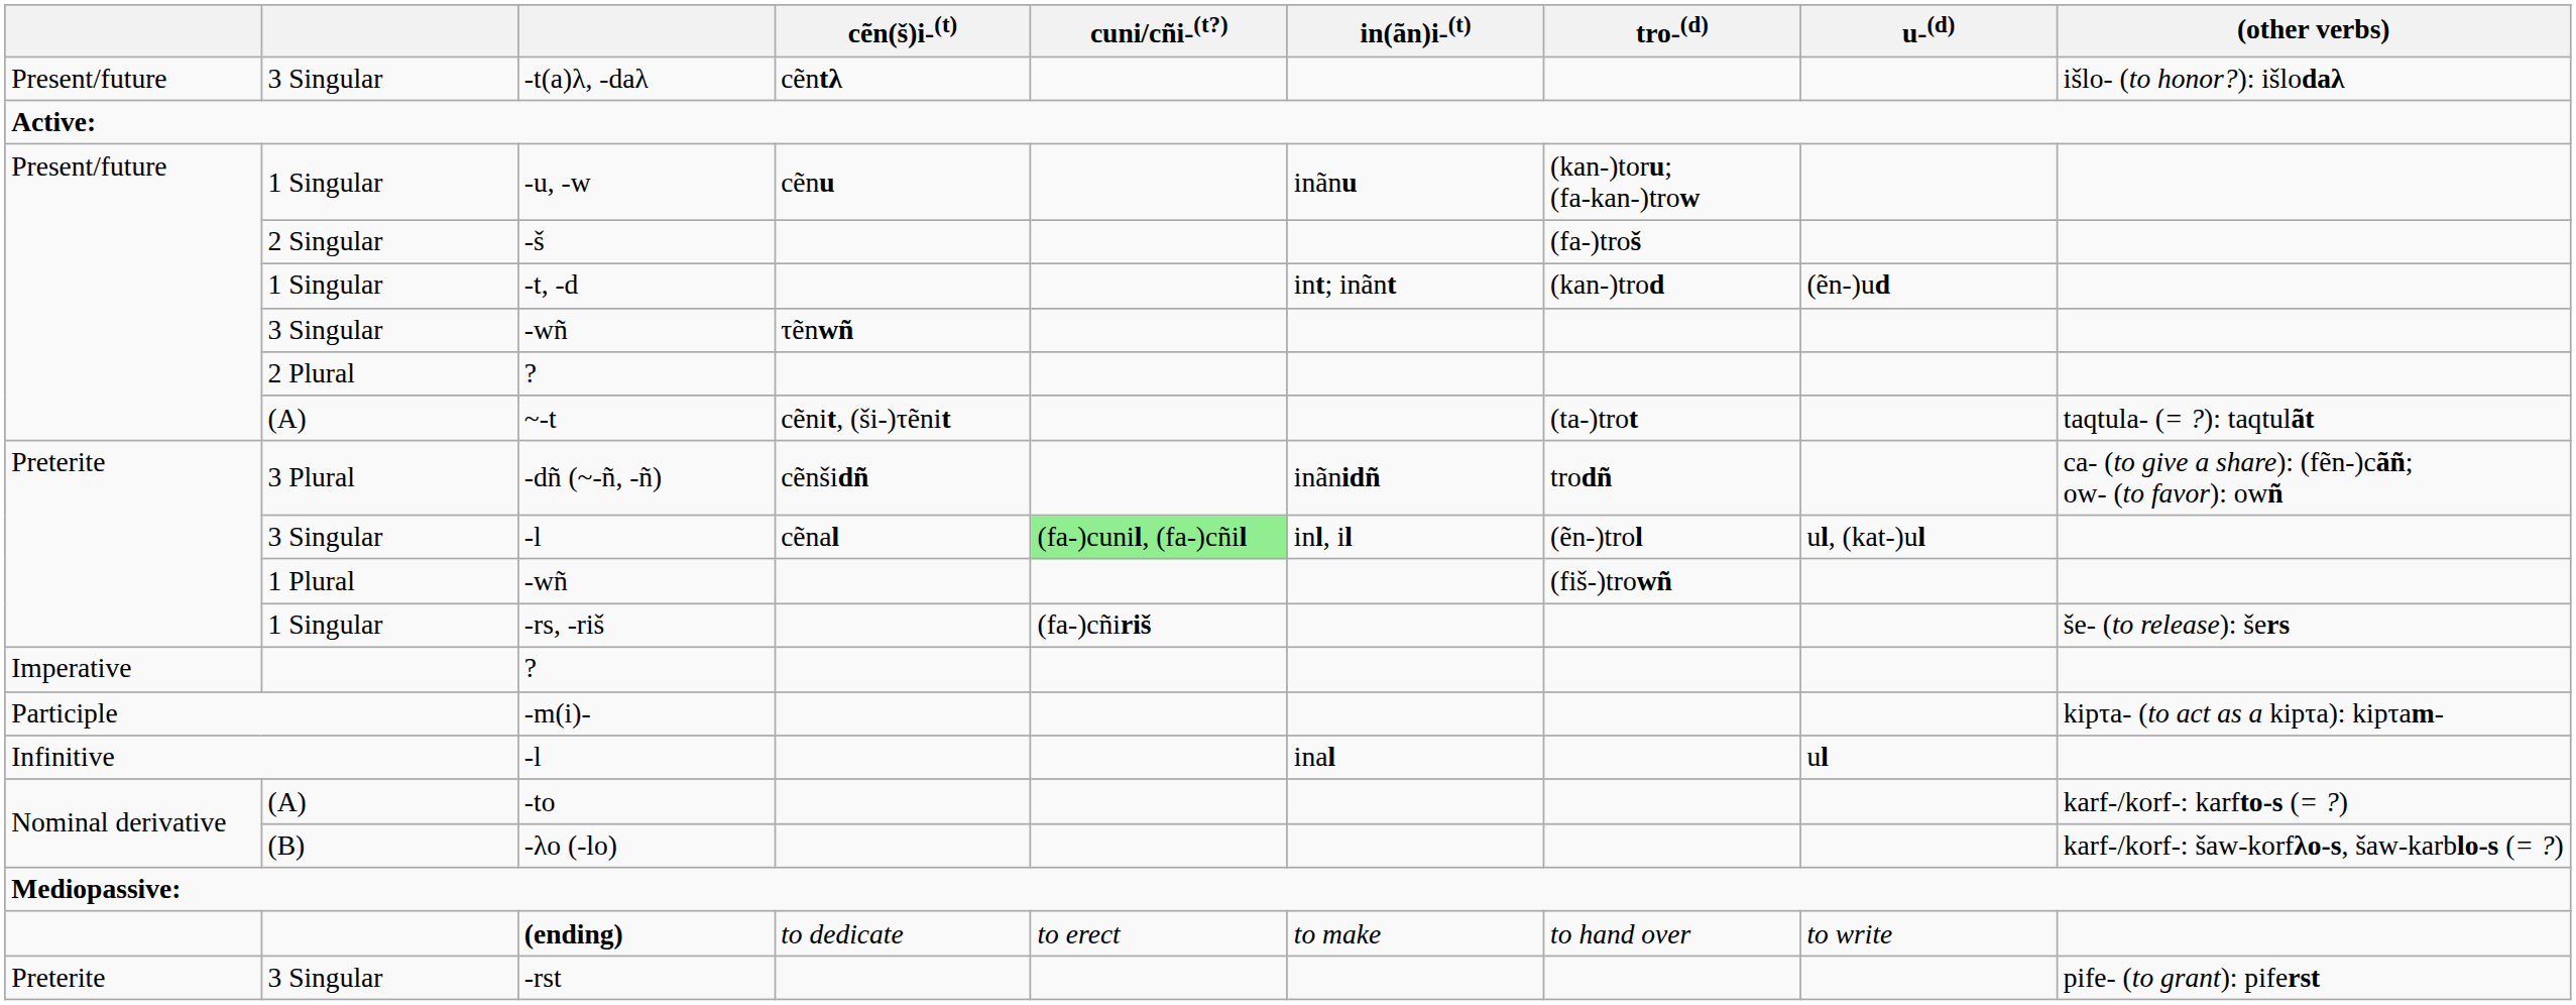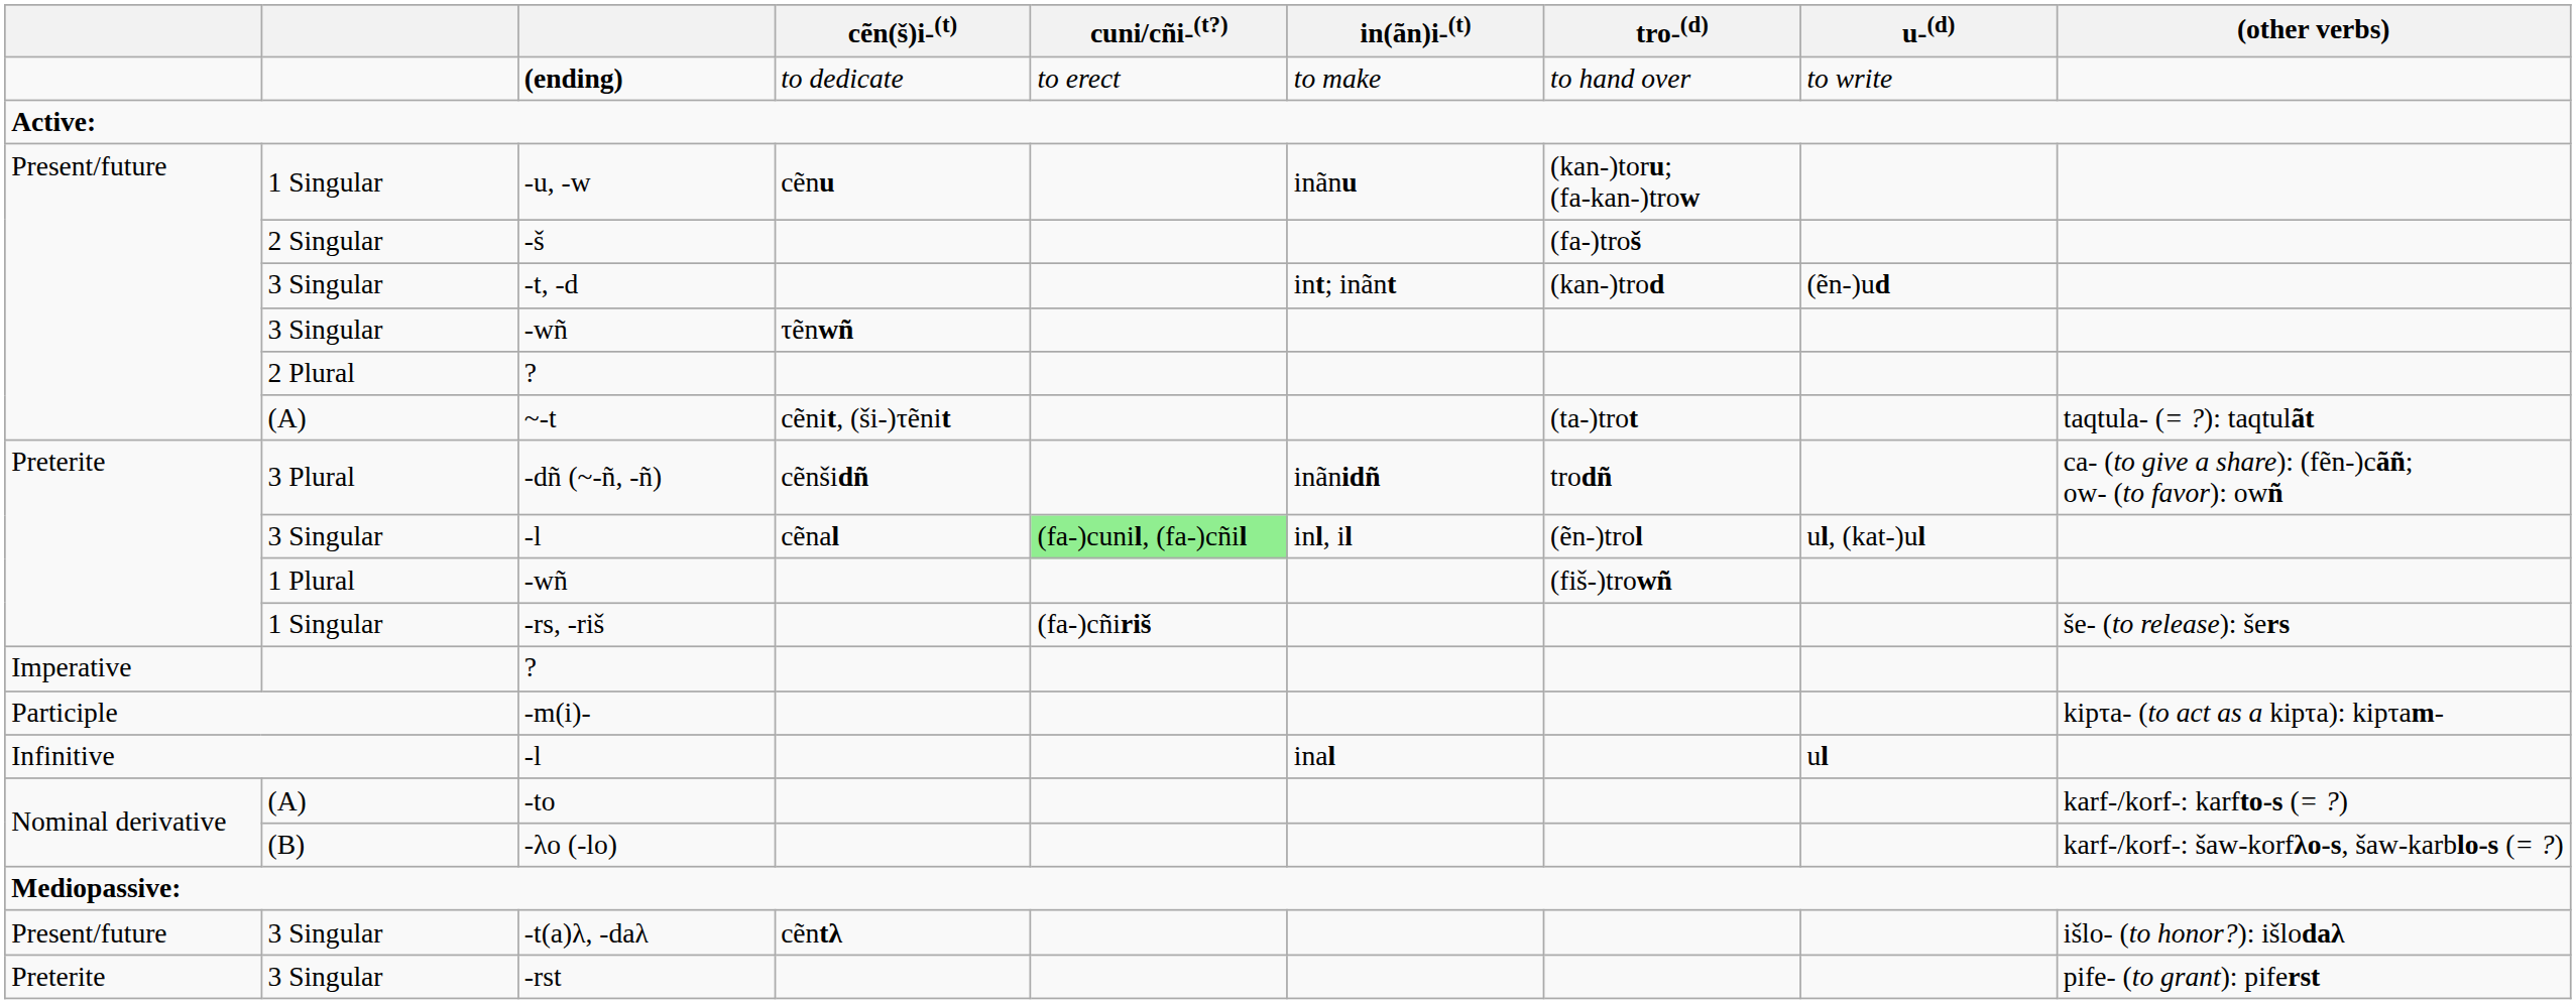 <table class="wikitable">
 <tr>
 <th width="10%"></th>
 <th width="10%"></th>
 <th width="10%"></th>
 <th width="10%">cẽn(š)i-<sup>(t)</sup></th>
 <th width="10%">cuni/cñi-<sup>(t?)</sup></th>
 <th width="10%">in(ãn)i-<sup>(t)</sup></th>
 <th width="10%">tro-<sup>(d)</sup></th>
 <th width="10%">u-<sup>(d)</sup></th>
 <th width="20%">(other verbs)</th>
 </tr>
 <tr>
-<td>Present/future</td>
-<td>3 Singular</td>
-<td>-t(a)λ, -daλ</td>
-<td>cẽn<strong>tλ</strong></td>
 <td></td>
 <td></td>
+<td><strong>(ending)</strong></td>
+<td><em>to dedicate</em></td>
+<td><em>to erect</em></td>
+<td><em>to make</em></td>
+<td><em>to hand over</em></td>
+<td><em>to write</em></td>
 <td></td>
-<td></td>
-<td>išlo- (<em>to honor?</em>): išlo<strong>daλ</strong></td>
 </tr>
 <tr>
 <td colspan="9"><strong>Active:</strong></td>
 </tr>
 <tr>
 <td rowspan="6" valign="top">Present/future</td>
 <td>1 Singular</td>
 <td>-u, -w</td>
 <td>cẽn<strong>u</strong></td>
 <td></td>
 <td>inãn<strong>u</strong></td>
 <td>(kan-)tor<strong>u</strong>; <br>(fa-kan-)tro<strong>w</strong></td>
 <td></td>
 <td></td>
 </tr>
 <tr>
 <td>2 Singular</td>
 <td>-š</td>
 <td></td>
 <td></td>
 <td></td>
 <td>(fa-)tro<strong>š</strong></td>
 <td></td>
 <td></td>
 </tr>
 <tr>
-<td>1 Singular</td>
+<td>3 Singular</td>
 <td>-t, -d</td>
 <td></td>
 <td></td>
 <td>in<strong>t</strong>; inãn<strong>t</strong></td>
 <td>(kan-)tro<strong>d</strong></td>
 <td>(ẽn-)u<strong>d</strong></td>
 <td></td>
 </tr>
 <tr>
 <td>3 Singular</td>
 <td>-wñ</td>
 <td>τẽn<strong>wñ</strong></td>
 <td></td>
 <td></td>
 <td></td>
 <td></td>
 <td></td>
 </tr>
 <tr>
 <td>2 Plural</td>
 <td>?</td>
 <td></td>
 <td></td>
 <td></td>
 <td></td>
 <td></td>
 <td></td>
 </tr>
 <tr>
 <td>(A)</td>
 <td>~-t</td>
 <td>cẽni<strong>t</strong>, (ši-)τẽni<strong>t</strong></td>
 <td></td>
 <td></td>
 <td>(ta-)tro<strong>t</strong></td>
 <td></td>
 <td>taqtula- (<em>= ?</em>): taqtul<strong>ãt</strong></td>
 </tr>
 <tr>
 <td rowspan="4" valign="top">Preterite</td>
 <td>3 Plural</td>
 <td>-dñ (~-ñ, -ñ)</td>
 <td>cẽnši<strong>dñ</strong></td>
 <td></td>
 <td>inãn<strong>idñ</strong></td>
 <td>tro<strong>dñ</strong></td>
 <td></td>
 <td>ca- (<em>to give a share</em>): (fẽn-)c<strong>ãñ</strong>; <br>ow- (<em>to favor</em>): ow<strong>ñ</strong></td>
 </tr>
 <tr>
 <td>3 Singular</td>
 <td>-l</td>
 <td>cẽna<strong>l</strong></td>
 <td style="background: lightgreen;">(fa-)cuni<strong>l</strong>, (fa-)cñi<strong>l</strong></td>
 <td>in<strong>l</strong>, i<strong>l</strong></td>
 <td>(ẽn-)tro<strong>l</strong></td>
 <td>u<strong>l</strong>, (kat-)u<strong>l</strong></td>
 <td></td>
 </tr>
 <tr>
 <td>1 Plural</td>
 <td>-wñ</td>
 <td></td>
 <td></td>
 <td></td>
 <td>(fiš-)tro<strong>wñ</strong></td>
 <td></td>
 <td></td>
 </tr>
 <tr>
 <td>1 Singular</td>
 <td>-rs, -riš</td>
 <td></td>
 <td>(fa-)cñi<strong>riš</strong></td>
 <td></td>
 <td></td>
 <td></td>
 <td>še- (<em>to release</em>): še<strong>rs</strong></td>
 </tr>
 <tr>
 <td>Imperative</td>
 <td></td>
 <td>?</td>
 <td></td>
 <td></td>
 <td></td>
 <td></td>
 <td></td>
 <td></td>
 </tr>
 <tr>
 <td colspan="2">Participle</td>
 <td>-m(i)-</td>
 <td></td>
 <td></td>
 <td></td>
 <td></td>
 <td></td>
 <td>kipτa- (<em>to act as a</em> kipτa): kipτa<strong>m</strong>-</td>
 </tr>
 <tr>
 <td colspan="2">Infinitive</td>
 <td>-l</td>
 <td></td>
 <td></td>
 <td>ina<strong>l</strong></td>
 <td></td>
 <td>u<strong>l</strong></td>
 <td></td>
 </tr>
 <tr>
 <td rowspan="2">Nominal derivative</td>
 <td>(A)</td>
 <td>-to</td>
 <td></td>
 <td></td>
 <td></td>
 <td></td>
 <td></td>
 <td>karf-/korf-: karf<strong>to-s</strong> (<em>= ?</em>)</td>
 </tr>
 <tr>
 <td>(B)</td>
 <td>-λo (-lo)</td>
 <td></td>
 <td></td>
 <td></td>
 <td></td>
 <td></td>
 <td>karf-/korf-: šaw-korf<strong>λo-s</strong>, šaw-karb<strong>lo-s</strong> (<em>= ?</em>)</td>
 </tr>
 <tr>
 <td colspan="9"><strong>Mediopassive:</strong></td>
 </tr>
 <tr>
+<td>Present/future</td>
+<td>3 Singular</td>
+<td>-t(a)λ, -daλ</td>
+<td>cẽn<strong>tλ</strong></td>
 <td></td>
 <td></td>
-<td><strong>(ending)</strong></td>
-<td><em>to dedicate</em></td>
-<td><em>to erect</em></td>
-<td><em>to make</em></td>
-<td><em>to hand over</em></td>
-<td><em>to write</em></td>
 <td></td>
+<td></td>
+<td>išlo- (<em>to honor?</em>): išlo<strong>daλ</strong></td>
 </tr>
 <tr>
 <td>Preterite</td>
 <td>3 Singular</td>
 <td>-rst</td>
 <td></td>
 <td></td>
 <td></td>
 <td></td>
 <td></td>
 <td>pife- (<em>to grant</em>): pife<strong>rst</strong></td>
 </tr>
 </table>
